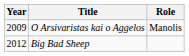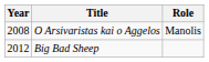 <table class="wikitable">
 <tr>
 <th>Year</th>
 <th>Title</th>
 <th>Role</th>
 </tr>
 <tr>
-<td>2009</td>
+<td>2008</td>
 <td><em>O Arsivaristas kai o Aggelos</em></td>
 <td>Manolis</td>
 </tr>
 <tr>
 <td>2012</td>
 <td><em>Big Bad Sheep</em></td>
 <td></td>
 </tr>
 </table>
